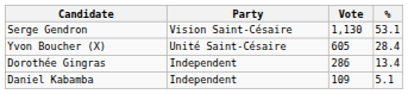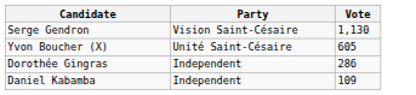 <table class="wikitable">
 <tr>
 <th bgcolor="#DDDDFF" width="200px">Candidate</th>
 <th bgcolor="#DDDDFF" width="200px">Party</th>
 <th bgcolor="#DDDDFF" width="50px">Vote</th>
-<th bgcolor="#DDDDFF" width="30px">%</th>
 </tr>
 <tr>
 <td>Serge Gendron</td>
 <td>Vision Saint-Césaire</td>
 <td>1,130</td>
-<td>53.1</td>
 </tr>
 <tr>
 <td>Yvon Boucher (X)</td>
 <td>Unité Saint-Césaire</td>
 <td>605</td>
-<td>28.4</td>
 </tr>
 <tr>
 <td>Dorothée Gingras</td>
 <td>Independent</td>
 <td>286</td>
-<td>13.4</td>
 </tr>
 <tr>
 <td>Daniel Kabamba</td>
 <td>Independent</td>
 <td>109</td>
-<td>5.1</td>
 </tr>
 </table>
